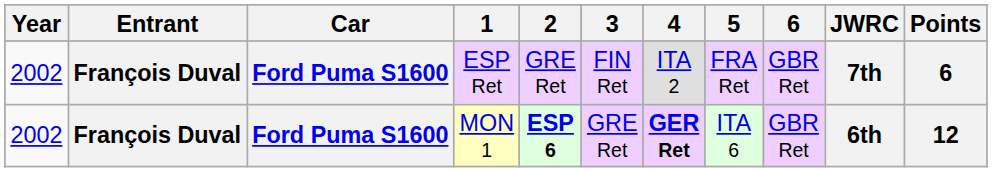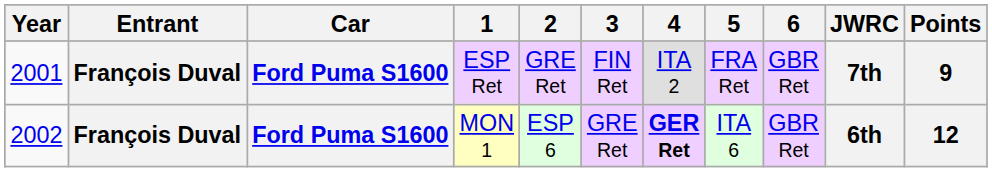 <table class="wikitable" style="text-align:center; font-size:85%;">
 <tr>
 <th>Year</th>
 <th>Entrant</th>
 <th>Car</th>
 <th>1</th>
 <th>2</th>
 <th>3</th>
 <th>4</th>
 <th>5</th>
 <th>6</th>
 <th>JWRC</th>
 <th>Points</th>
 </tr>
 <tr>
-<td><a href='#'>2002</a></td>
+<td><a href='#'>2001</a></td>
 <th nowrap>François Duval</th>
 <th nowrap><a href='#'>Ford Puma S1600</a></th>
 <td style="background:#efcfff;"><a href='#'>ESP</a><br><small>Ret</small></td>
 <td style="background:#efcfff;"><a href='#'>GRE</a><br><small>Ret</small></td>
 <td style="background:#efcfff;"><a href='#'>FIN</a><br><small>Ret</small></td>
 <td style="background:#dfdfdf;"><a href='#'>ITA</a><br><small>2</small></td>
 <td style="background:#efcfff;"><a href='#'>FRA</a><br><small>Ret</small></td>
 <td style="background:#efcfff;"><a href='#'>GBR</a><br><small>Ret</small></td>
 <th>7th</th>
-<th>6</th>
+<th>9</th>
 </tr>
 <tr>
 <td><a href='#'>2002</a></td>
 <th nowrap>François Duval</th>
 <th nowrap><a href='#'>Ford Puma S1600</a></th>
 <td style="background:#ffffbf;"><a href='#'>MON</a><br><small>1</small></td>
-<td style="background:#dfffdf;"><strong><a href='#'>ESP</a><br><small>6</small></strong></td>
+<td style="background:#dfffdf;"><a href='#'>ESP</a><br><small>6</small></td>
 <td style="background:#efcfff;"><a href='#'>GRE</a><br><small>Ret</small></td>
 <td style="background:#efcfff;"><strong><a href='#'>GER</a><br><small>Ret</small></strong></td>
 <td style="background:#dfffdf;"><a href='#'>ITA</a><br><small>6</small></td>
 <td style="background:#efcfff;"><a href='#'>GBR</a><br><small>Ret</small></td>
 <th>6th</th>
 <th>12</th>
 </tr>
 </table>
